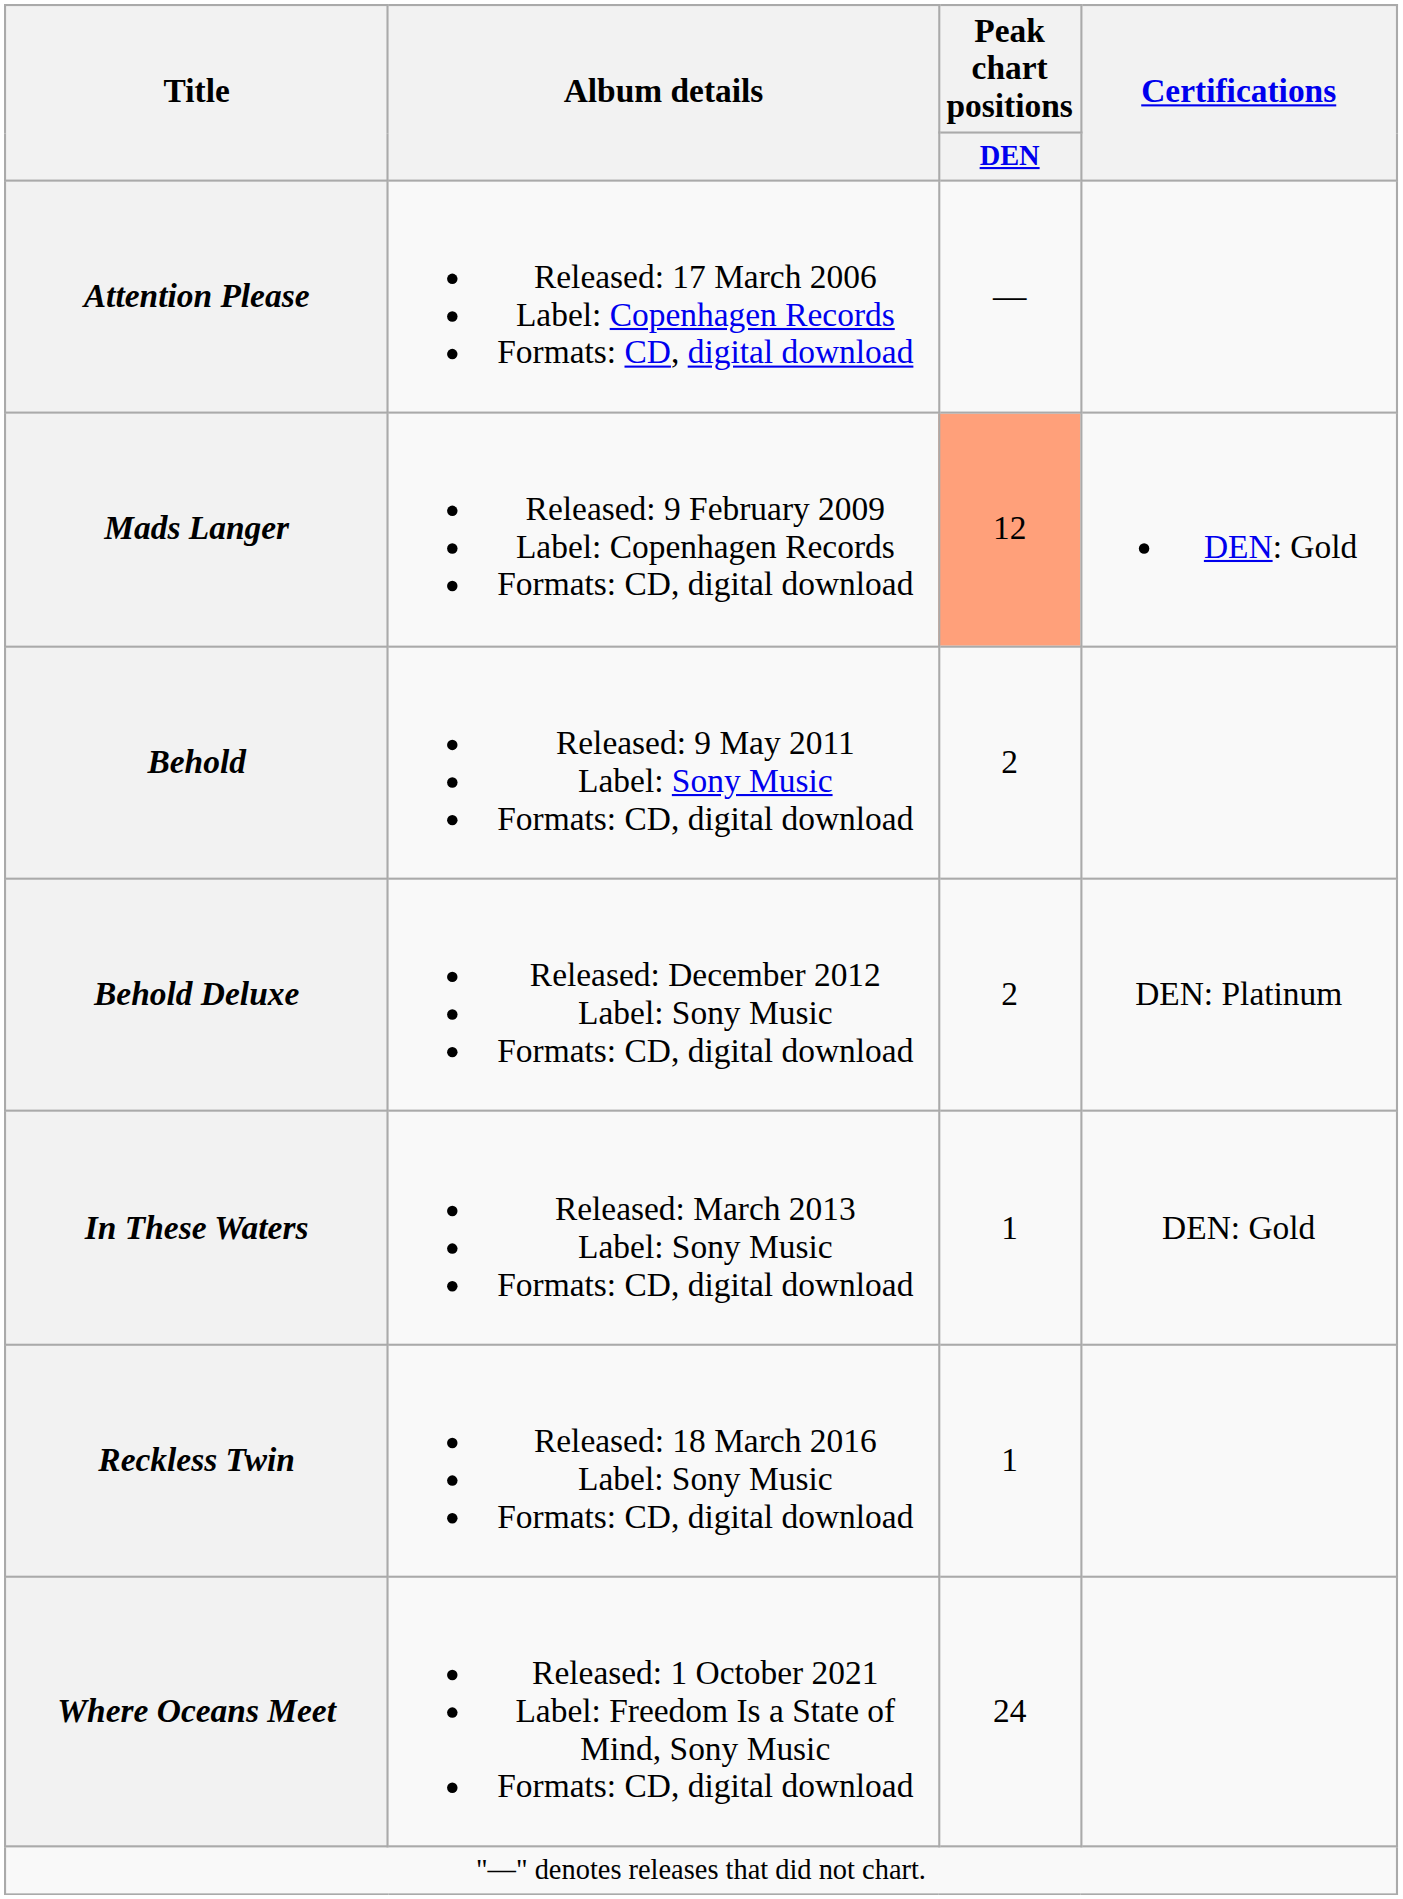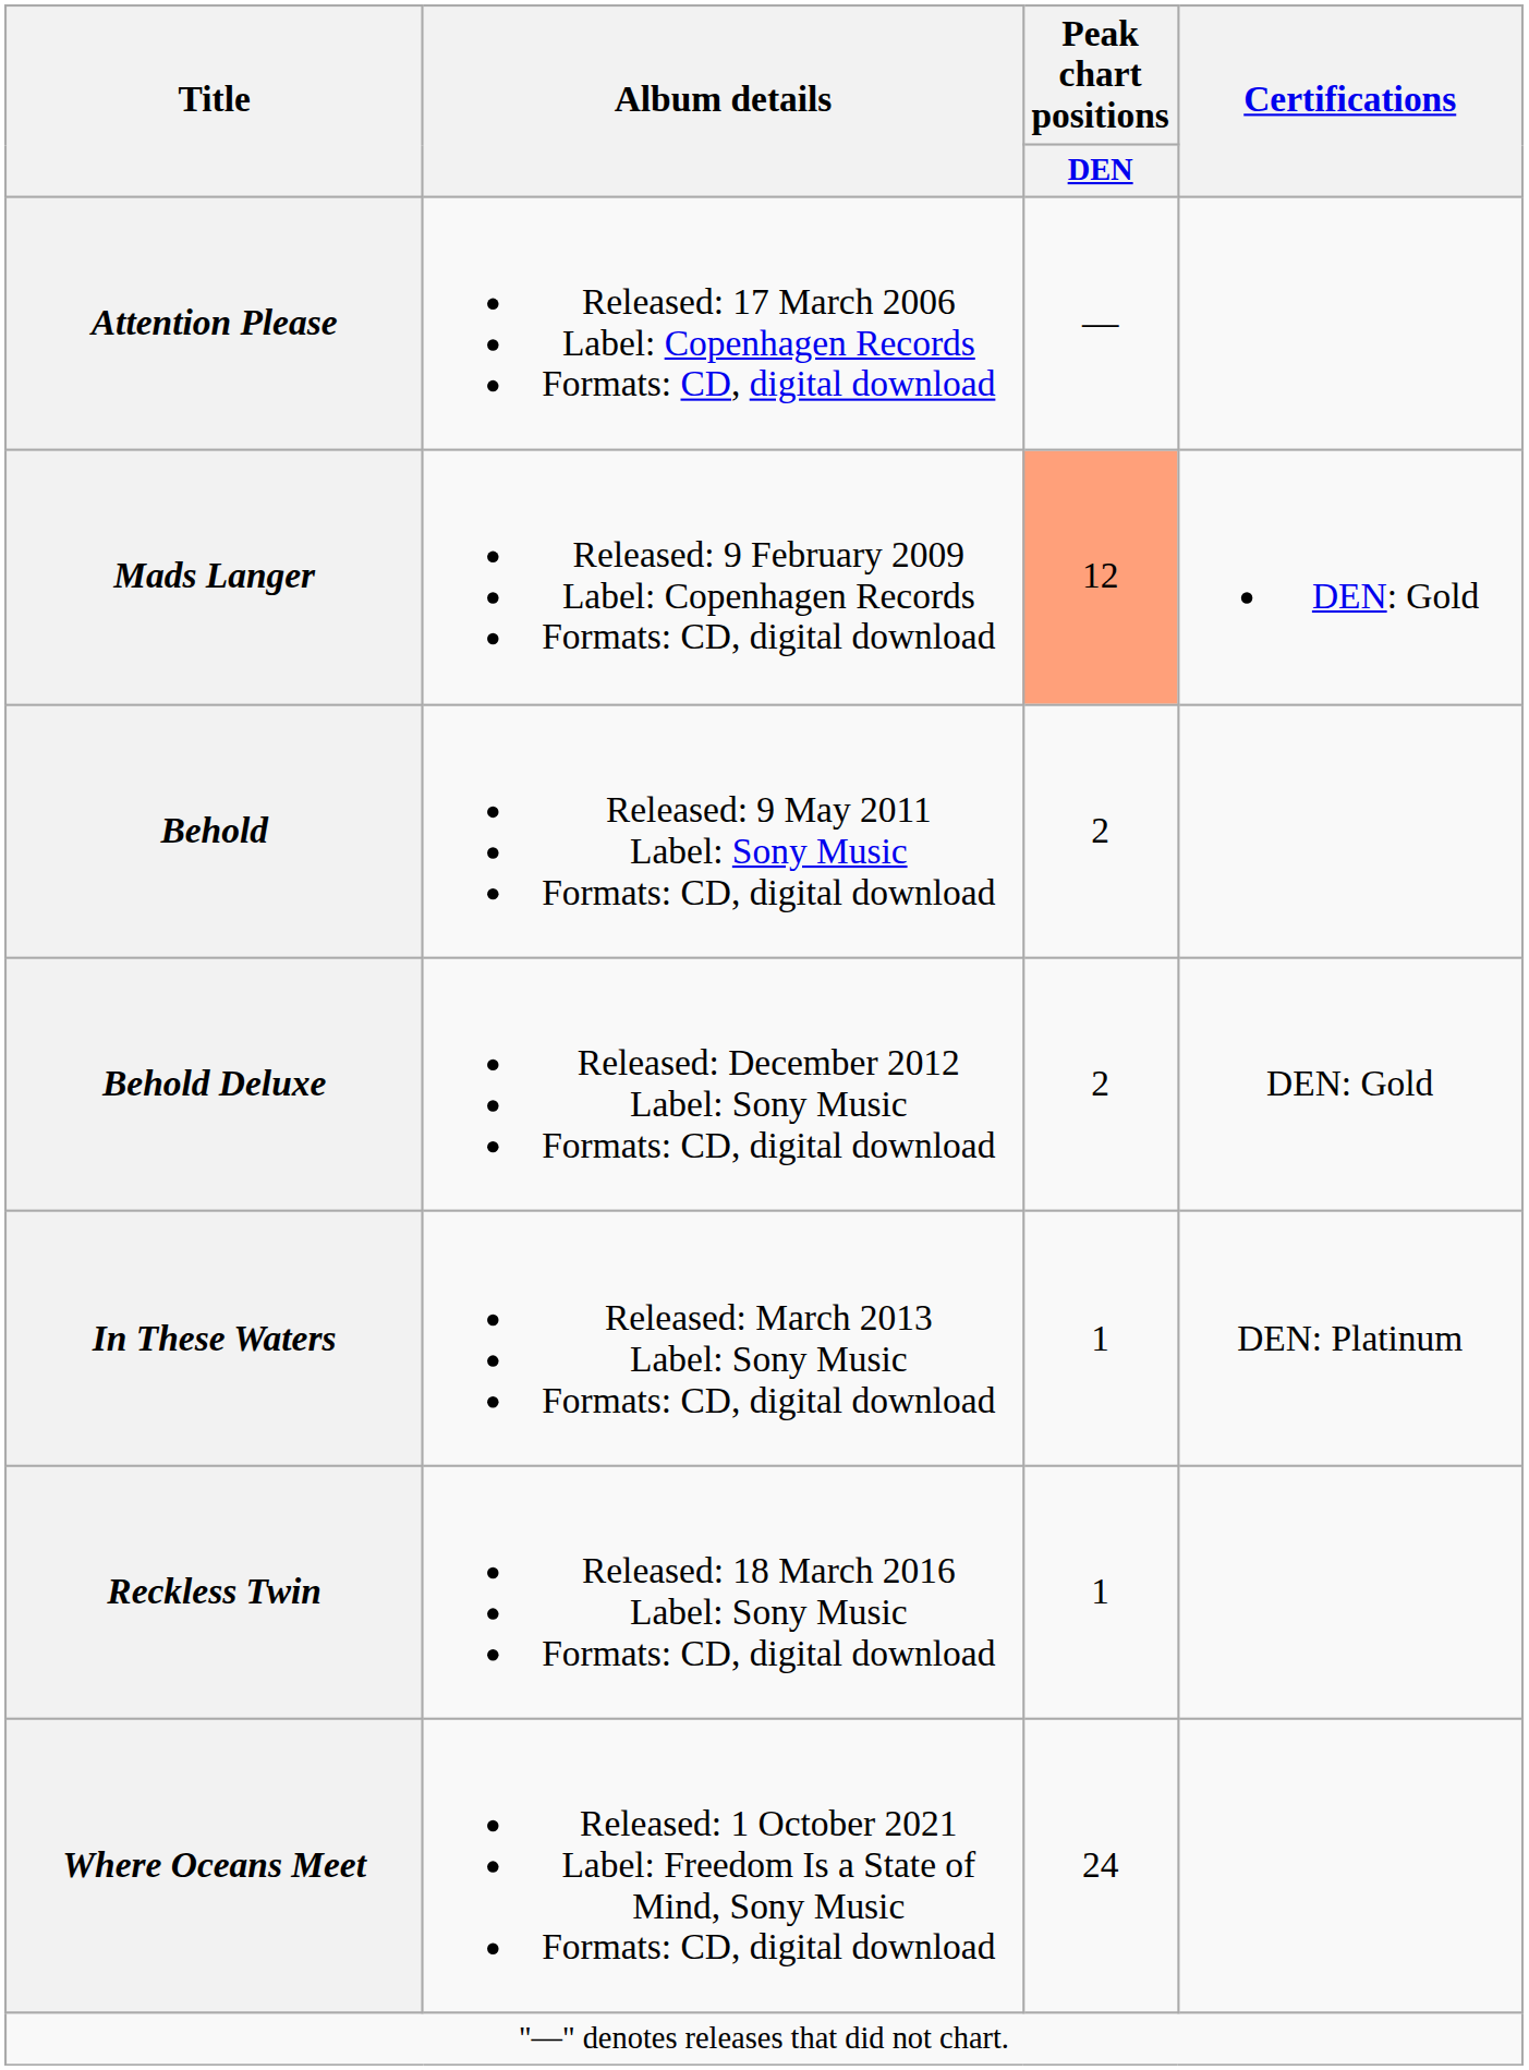 <table class="wikitable plainrowheaders" style="text-align:center;" border="1">
 <tr>
 <th scope="col" rowspan="2" style="width:11em;">Title</th>
 <th scope="col" rowspan="2" style="width:16em;">Album details</th>
 <th scope="col" colspan="1">Peak chart positions</th>
 <th scope="col" rowspan="2" style="width:9em;"><a href='#'>Certifications</a></th>
 </tr>
 <tr>
 <th scope="col" style="width:3em;font-size:85%;"><a href='#'>DEN</a><br></th>
 </tr>
 <tr>
 <th scope="row"><em>Attention Please</em></th>
 <td><br><ul><li>Released: 17 March 2006</li><li>Label: <a href='#'>Copenhagen Records</a></li><li>Formats: <a href='#'>CD</a>, <a href='#'>digital download</a></li></ul></td>
 <td>—</td>
 <td></td>
 </tr>
 <tr>
 <th scope="row"><em>Mads Langer</em></th>
 <td><br><ul><li>Released: 9 February 2009</li><li>Label: Copenhagen Records</li><li>Formats: CD, digital download</li></ul></td>
 <td style="background: lightsalmon;">12</td>
 <td><br><ul><li><a href='#'>DEN</a>: Gold</li></ul></td>
 </tr>
 <tr>
 <th scope="row"><em>Behold</em></th>
 <td><br><ul><li>Released: 9 May 2011</li><li>Label: <a href='#'>Sony Music</a></li><li>Formats: CD, digital download</li></ul></td>
 <td>2</td>
 <td></td>
 </tr>
 <tr>
 <th scope="row"><em>Behold Deluxe</em></th>
 <td><br><ul><li>Released: December 2012</li><li>Label: Sony Music</li><li>Formats: CD, digital download</li></ul></td>
 <td>2</td>
-<td>DEN: Platinum</td>
+<td>DEN: Gold</td>
 </tr>
 <tr>
 <th scope="row"><em>In These Waters</em></th>
 <td><br><ul><li>Released: March 2013</li><li>Label: Sony Music</li><li>Formats: CD, digital download</li></ul></td>
 <td>1</td>
-<td>DEN: Gold</td>
+<td>DEN: Platinum</td>
 </tr>
 <tr>
 <th scope="row"><em>Reckless Twin</em></th>
 <td><br><ul><li>Released: 18 March 2016</li><li>Label: Sony Music</li><li>Formats: CD, digital download</li></ul></td>
 <td>1<br></td>
 <td></td>
 </tr>
 <tr>
 <th scope="row"><em>Where Oceans Meet</em></th>
 <td><br><ul><li>Released: 1 October 2021</li><li>Label: Freedom Is a State of Mind, Sony Music</li><li>Formats: CD, digital download</li></ul></td>
 <td>24<br></td>
 <td></td>
 </tr>
 <tr>
 <td colspan="8" style="font-size:85%">"—" denotes releases that did not chart.</td>
 </tr>
 </table>
